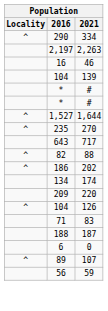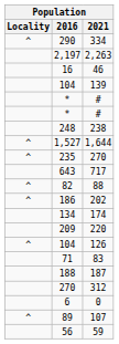 <table class="wikitable" style="text-align:center;">
 <tr>
 <th colspan="3" style="text-align:center;  font-weight:bold">Population</th>
 </tr>
 <tr>
 <th style="text-align:center; background:  font-weight:bold">Locality</th>
 <th style="text-align:center; background:  font-weight:bold"><strong>2016</strong></th>
 <th style="text-align:center; background:  font-weight:bold"><strong>2021</strong></th>
 </tr>
 <tr>
 <td>^</td>
 <td>290</td>
 <td>334</td>
 </tr>
 <tr>
 <td></td>
 <td>2,197</td>
 <td>2,263</td>
 </tr>
 <tr>
 <td></td>
 <td>16</td>
 <td>46</td>
 </tr>
 <tr>
 <td></td>
 <td>104</td>
 <td>139</td>
 </tr>
 <tr>
 <td></td>
 <td>*</td>
 <td>#</td>
 </tr>
 <tr>
 <td></td>
 <td>*</td>
 <td>#</td>
+</tr>
+<tr>
+<td></td>
+<td>248</td>
+<td>238</td>
 </tr>
 <tr>
 <td>^</td>
 <td>1,527</td>
 <td>1,644</td>
 </tr>
 <tr>
 <td>^</td>
 <td>235</td>
 <td>270</td>
 </tr>
 <tr>
 <td></td>
 <td>643</td>
 <td>717</td>
 </tr>
 <tr>
 <td>^</td>
 <td>82</td>
 <td>88</td>
 </tr>
 <tr>
 <td>^</td>
 <td>186</td>
 <td>202</td>
 </tr>
 <tr>
 <td></td>
 <td>134</td>
 <td>174</td>
 </tr>
 <tr>
 <td></td>
 <td>209</td>
 <td>220</td>
 </tr>
 <tr>
 <td>^</td>
 <td>104</td>
 <td>126</td>
 </tr>
 <tr>
 <td></td>
 <td>71</td>
 <td>83</td>
 </tr>
 <tr>
 <td></td>
 <td>188</td>
 <td>187</td>
 </tr>
 <tr>
 <td></td>
+<td>270</td>
+<td>312</td>
+</tr>
+<tr>
+<td></td>
 <td>6</td>
 <td>0</td>
 </tr>
 <tr>
 <td>^</td>
 <td>89</td>
 <td>107</td>
 </tr>
 <tr>
 <td></td>
 <td>56</td>
 <td>59</td>
 </tr>
 </table>
